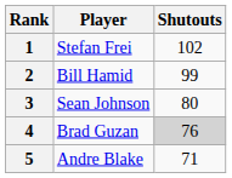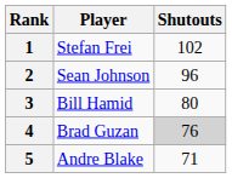 <table class="wikitable" style="font-size:95%;">
 <tr>
 <th>Rank</th>
 <th>Player</th>
 <th>Shutouts </th>
 </tr>
 <tr>
 <th align=center>1</th>
 <td> <a href='#'>Stefan Frei</a></td>
 <td align=center>102</td>
 </tr>
 <tr>
 <th align=center>2</th>
-<td> <a href='#'>Bill Hamid</a></td>
-<td align=center>99</td>
+<td> <a href='#'>Sean Johnson</a></td>
+<td align=center>96</td>
 </tr>
 <tr>
 <th align=center>3</th>
-<td> <a href='#'>Sean Johnson</a></td>
+<td> <a href='#'>Bill Hamid</a></td>
 <td align=center>80</td>
 </tr>
 <tr>
 <th align=center>4</th>
 <td> <a href='#'>Brad Guzan</a></td>
 <td align=center style="background: lightgrey;">76</td>
 </tr>
 <tr>
 <th align=center>5</th>
 <td> <a href='#'>Andre Blake</a></td>
 <td align=center>71</td>
 </tr>
 </table>
